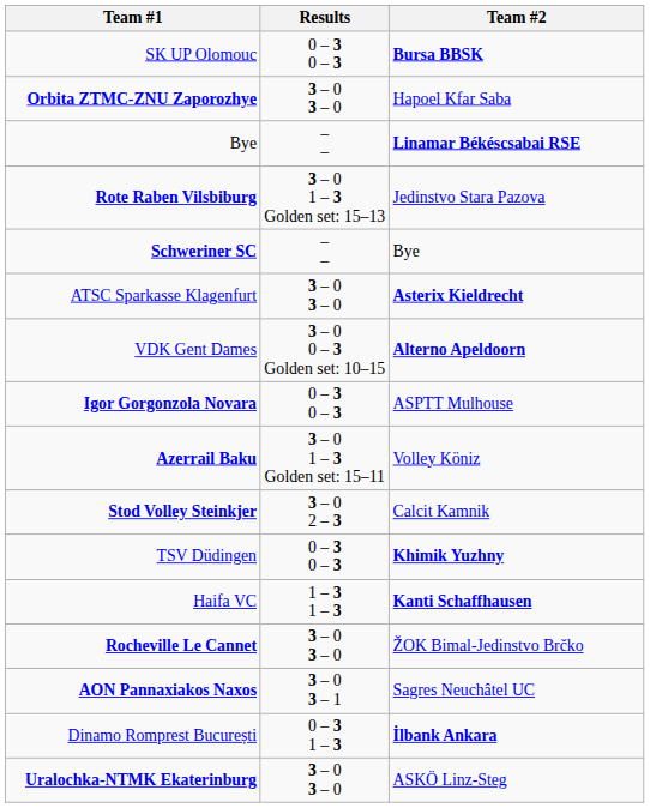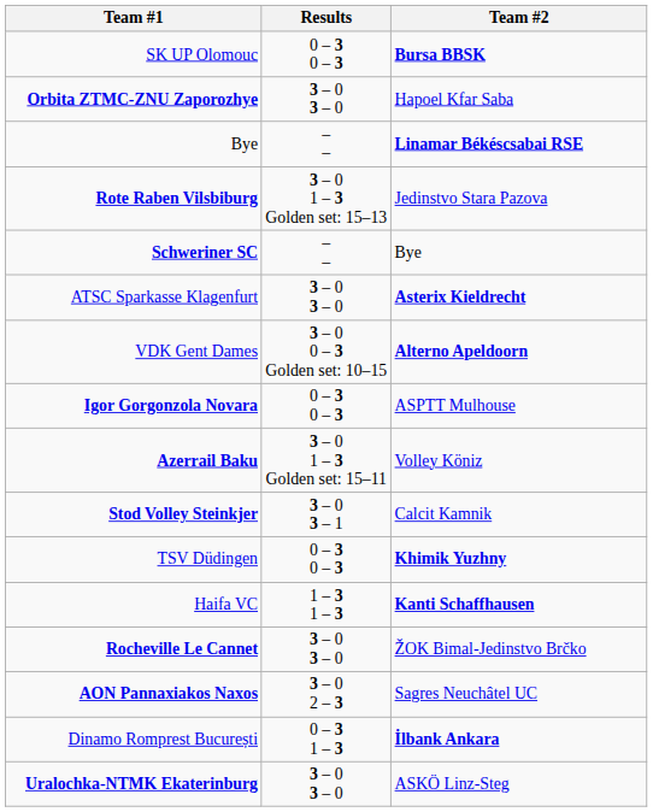 <table class="wikitable" style="border-collapse: collapse;">
 <tr>
 <th align="right" width="240">Team #1</th>
 <th>  Results  </th>
 <th align="left" width="240">Team #2</th>
 </tr>
 <tr>
 <td align="right"><a href='#'>SK UP Olomouc</a> </td>
 <td align="center">0 – <strong>3</strong> <br> 0 – <strong>3</strong></td>
 <td> <strong><a href='#'>Bursa BBSK</a></strong></td>
 </tr>
 <tr>
 <td align="right"><strong><a href='#'>Orbita ZTMC-ZNU Zaporozhye</a></strong> </td>
 <td align="center"><strong>3</strong> – 0 <br> <strong>3</strong> – 0</td>
 <td> <a href='#'>Hapoel Kfar Saba</a></td>
 </tr>
 <tr>
 <td align="right">Bye </td>
 <td align="center">– <br> –</td>
 <td> <strong><a href='#'>Linamar Békéscsabai RSE</a></strong></td>
 </tr>
 <tr>
 <td align="right"><strong><a href='#'>Rote Raben Vilsbiburg</a></strong> </td>
 <td align="center"><strong>3</strong> – 0 <br> 1 – <strong>3</strong> <br> Golden set: 15–13</td>
 <td> <a href='#'>Jedinstvo Stara Pazova</a></td>
 </tr>
 <tr>
 <td align="right"><strong><a href='#'>Schweriner SC</a></strong> </td>
 <td align="center">– <br> –</td>
 <td> Bye</td>
 </tr>
 <tr>
 <td align="right"><a href='#'>ATSC Sparkasse Klagenfurt</a> </td>
 <td align="center"><strong>3</strong> – 0 <br> <strong>3</strong> – 0</td>
 <td> <strong><a href='#'>Asterix Kieldrecht</a></strong></td>
 </tr>
 <tr>
 <td align="right"><a href='#'>VDK Gent Dames</a> </td>
 <td align="center"><strong>3</strong> – 0 <br> 0 – <strong>3</strong> <br> Golden set: 10–15</td>
 <td> <strong><a href='#'>Alterno Apeldoorn</a></strong></td>
 </tr>
 <tr>
 <td align="right"><strong><a href='#'>Igor Gorgonzola Novara</a></strong> </td>
 <td align="center">0 – <strong>3</strong> <br> 0 – <strong>3</strong></td>
 <td> <a href='#'>ASPTT Mulhouse</a></td>
 </tr>
 <tr>
 <td align="right"><strong><a href='#'>Azerrail Baku</a></strong> </td>
 <td align="center"><strong>3</strong> – 0 <br> 1 – <strong>3</strong> <br> Golden set: 15–11</td>
 <td> <a href='#'>Volley Köniz</a></td>
 </tr>
 <tr>
 <td align="right"><strong><a href='#'>Stod Volley Steinkjer</a></strong> </td>
-<td align="center"><strong>3</strong> – 0 <br> 2 – <strong>3</strong></td>
+<td align="center"><strong>3</strong> – 0 <br> <strong>3</strong> – 1</td>
 <td> <a href='#'>Calcit Kamnik</a></td>
 </tr>
 <tr>
 <td align="right"><a href='#'>TSV Düdingen</a> </td>
 <td align="center">0 – <strong>3</strong> <br> 0 – <strong>3</strong></td>
 <td> <strong><a href='#'>Khimik Yuzhny</a></strong></td>
 </tr>
 <tr>
 <td align="right"><a href='#'>Haifa VC</a> </td>
 <td align="center">1 – <strong>3</strong> <br> 1 – <strong>3</strong></td>
 <td> <strong><a href='#'>Kanti Schaffhausen</a></strong></td>
 </tr>
 <tr>
 <td align="right"><strong><a href='#'>Rocheville Le Cannet</a></strong> </td>
 <td align="center"><strong>3</strong> – 0 <br> <strong>3</strong> – 0</td>
 <td> <a href='#'>ŽOK Bimal-Jedinstvo Brčko</a></td>
 </tr>
 <tr>
 <td align="right"><strong><a href='#'>AON Pannaxiakos Naxos</a></strong> </td>
-<td align="center"><strong>3</strong> – 0 <br> <strong>3</strong> – 1</td>
+<td align="center"><strong>3</strong> – 0 <br> 2 – <strong>3</strong></td>
 <td> <a href='#'>Sagres Neuchâtel UC</a></td>
 </tr>
 <tr>
 <td align="right"><a href='#'>Dinamo Romprest București</a> </td>
 <td align="center">0 – <strong>3</strong> <br> 1 – <strong>3</strong></td>
 <td> <strong><a href='#'>İlbank Ankara</a></strong></td>
 </tr>
 <tr>
 <td align="right"><strong><a href='#'>Uralochka-NTMK Ekaterinburg</a></strong> </td>
 <td align="center"><strong>3</strong> – 0 <br> <strong>3</strong> – 0</td>
 <td> <a href='#'>ASKÖ Linz-Steg</a></td>
 </tr>
 </table>
